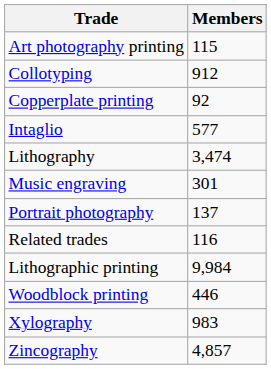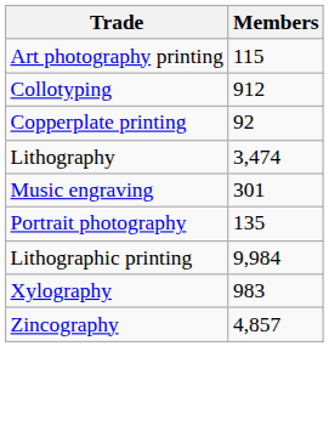 <table class="wikitable sortable">
 <tr>
 <th>Trade</th>
 <th>Members</th>
 </tr>
 <tr>
 <td><a href='#'>Art photography</a> printing</td>
 <td>115</td>
 </tr>
 <tr>
 <td><a href='#'>Collotyping</a></td>
 <td>912</td>
 </tr>
 <tr>
 <td><a href='#'>Copperplate printing</a></td>
 <td>92</td>
 </tr>
 <tr>
-<td><a href='#'>Intaglio</a></td>
-<td>577</td>
-</tr>
-<tr>
 <td>Lithography</td>
 <td>3,474</td>
 </tr>
 <tr>
 <td><a href='#'>Music engraving</a></td>
 <td>301</td>
 </tr>
 <tr>
 <td><a href='#'>Portrait photography</a></td>
-<td>137</td>
-</tr>
-<tr>
-<td>Related trades</td>
-<td>116</td>
+<td>135</td>
 </tr>
 <tr>
 <td>Lithographic printing</td>
 <td>9,984</td>
-</tr>
-<tr>
-<td><a href='#'>Woodblock printing</a></td>
-<td>446</td>
 </tr>
 <tr>
 <td><a href='#'>Xylography</a></td>
 <td>983</td>
 </tr>
 <tr>
 <td><a href='#'>Zincography</a></td>
 <td>4,857</td>
 </tr>
 </table>
